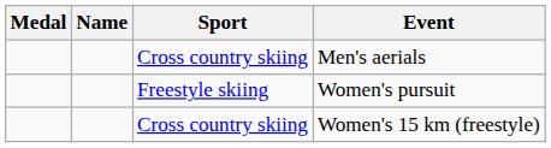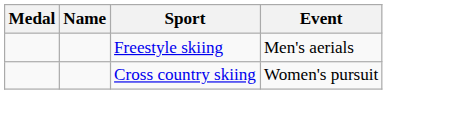 <table class="wikitable sortable" style="font-size:90%">
 <tr>
 <th>Medal</th>
 <th>Name</th>
 <th>Sport</th>
 <th>Event</th>
 </tr>
 <tr>
 <td></td>
 <td></td>
-<td><a href='#'>Cross country skiing</a></td>
+<td><a href='#'>Freestyle skiing</a></td>
 <td>Men's aerials</td>
 </tr>
 <tr>
 <td></td>
 <td></td>
-<td><a href='#'>Freestyle skiing</a></td>
+<td><a href='#'>Cross country skiing</a></td>
 <td>Women's pursuit</td>
 </tr>
-<tr>
-<td></td>
-<td></td>
-<td><a href='#'>Cross country skiing</a></td>
-<td>Women's 15 km (freestyle)</td>
-</tr>
 </table>
